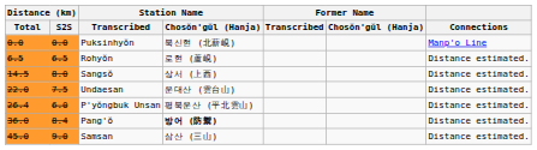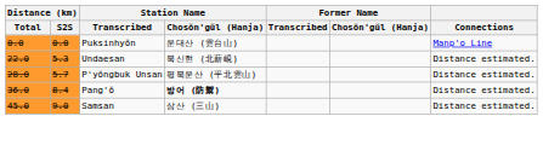 <table class="wikitable" style="font-size:90%;">
 <tr>
 <th colspan="2">Distance (km)</th>
 <th colspan="2">Station Name</th>
 <th colspan="2">Former Name</th>
 <th></th>
 </tr>
 <tr>
 <th>Total</th>
 <th>S2S</th>
 <th>Transcribed</th>
 <th>Chosŏn'gŭl (Hanja)</th>
 <th>Transcribed</th>
 <th>Chosŏn'gŭl (Hanja)</th>
 <th>Connections</th>
 </tr>
 <tr>
 <td bgcolor=#FE9A2E><del>0.0</del></td>
 <td bgcolor=#FE9A2E><del>0.0</del></td>
 <td>Puksinhyŏn</td>
-<td>북신현 (北薪峴)</td>
+<td>운대산 (雲台山)</td>
 <td></td>
 <td></td>
 <td><a href='#'>Manp'o Line</a></td>
 </tr>
 <tr>
-<td bgcolor=#FE9A2E><del>6.5</del></td>
-<td bgcolor=#FE9A2E><del>6.5</del></td>
-<td>Rohyŏn</td>
-<td>로현 (蘆峴)</td>
+<td bgcolor=#FE9A2E><del>22.0</del></td>
+<td bgcolor=#FE9A2E><del>5.3</del></td>
+<td>Undaesan</td>
+<td>북신현 (北薪峴)</td>
 <td></td>
 <td></td>
 <td>Distance estimated.</td>
 </tr>
 <tr>
-<td bgcolor=#FE9A2E><del>14.5</del></td>
-<td bgcolor=#FE9A2E><del>8.0</del></td>
-<td>Sangsŏ</td>
-<td>상서 (上西)</td>
-<td></td>
-<td></td>
-<td>Distance estimated.</td>
-</tr>
-<tr>
-<td bgcolor=#FE9A2E><del>22.0</del></td>
-<td bgcolor=#FE9A2E><del>7.5</del></td>
-<td>Undaesan</td>
-<td>운대산 (雲台山)</td>
-<td></td>
-<td></td>
-<td>Distance estimated.</td>
-</tr>
-<tr>
-<td bgcolor=#FE9A2E><del>26.4</del></td>
-<td bgcolor=#FE9A2E><del>6.0</del></td>
+<td bgcolor=#FE9A2E><del>28.0</del></td>
+<td bgcolor=#FE9A2E><del>5.7</del></td>
 <td>P'yŏngbuk Unsan</td>
 <td>평북운산 (平北雲山)</td>
 <td></td>
 <td></td>
 <td>Distance estimated.</td>
 </tr>
 <tr>
 <td bgcolor=#FE9A2E><del>36.0</del></td>
 <td bgcolor=#FE9A2E><del>8.4</del></td>
 <td>Pang'ŏ</td>
 <td><strong>방어 (防禦)</strong></td>
 <td></td>
 <td></td>
 <td>Distance estimated.</td>
 </tr>
 <tr>
 <td bgcolor=#FE9A2E><del>45.0</del></td>
 <td bgcolor=#FE9A2E><del>9.0</del></td>
 <td>Samsan</td>
 <td>삼산 (三山)</td>
 <td></td>
 <td></td>
 <td>Distance estimated.</td>
 </tr>
 </table>
